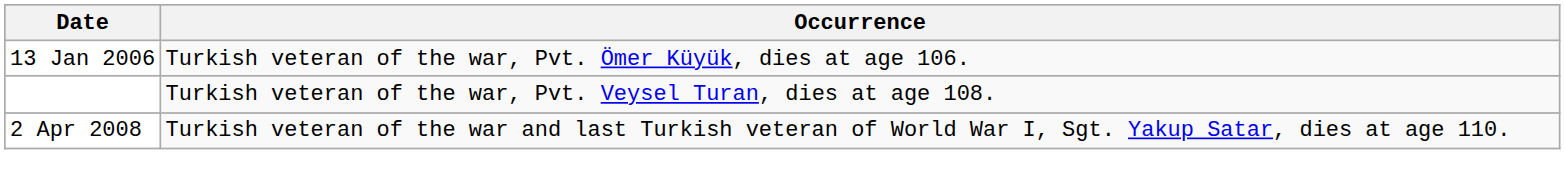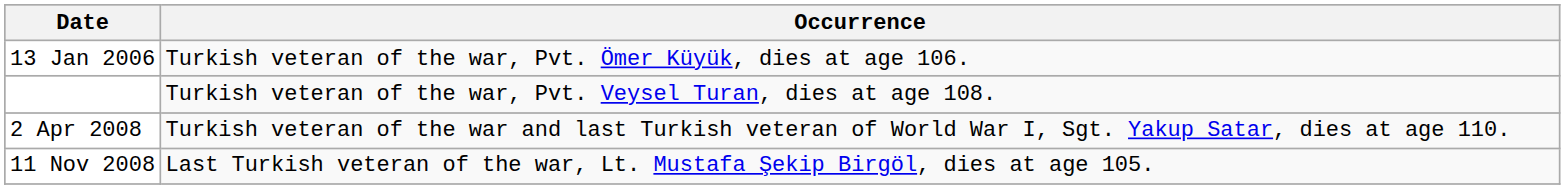 <table class="wikitable">
 <tr>
 <th width="10%">Date</th>
 <th>Occurrence</th>
 </tr>
 <tr>
 <td valign="top" style="background:White">13 Jan 2006</td>
 <td>Turkish veteran of the war, Pvt. <a href='#'>Ömer Küyük</a>, dies at age 106.</td>
 </tr>
 <tr>
 <td valign="top" style="background:White"></td>
 <td>Turkish veteran of the war, Pvt. <a href='#'>Veysel Turan</a>, dies at age 108.</td>
 </tr>
 <tr>
 <td valign="top" style="background:White">2 Apr 2008</td>
 <td>Turkish veteran of the war and last Turkish veteran of World War I, Sgt. <a href='#'>Yakup Satar</a>, dies at age 110.</td>
 </tr>
+<tr>
+<td valign="top" style="background:White">11 Nov 2008</td>
+<td>Last Turkish veteran of the war, Lt. <a href='#'>Mustafa Şekip Birgöl</a>, dies at age 105.</td>
+</tr>
 </table>
